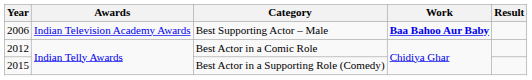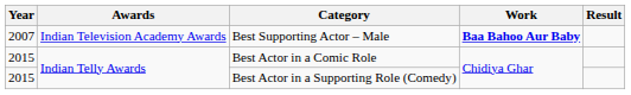 <table class="wikitable">
 <tr>
 <th>Year</th>
 <th>Awards</th>
 <th>Category</th>
 <th>Work</th>
 <th>Result</th>
 </tr>
 <tr>
-<td>2006</td>
+<td>2007</td>
 <td><a href='#'>Indian Television Academy Awards</a></td>
 <td>Best Supporting Actor – Male</td>
 <td><strong><a href='#'>Baa Bahoo Aur Baby</a></strong></td>
 <td></td>
 </tr>
 <tr>
-<td>2012</td>
+<td>2015</td>
 <td rowspan="2"><a href='#'>Indian Telly Awards</a></td>
 <td>Best Actor in a Comic Role</td>
 <td rowspan="2"><a href='#'>Chidiya Ghar</a></td>
 <td></td>
 </tr>
 <tr>
 <td>2015</td>
 <td>Best Actor in a Supporting Role (Comedy)</td>
 <td></td>
 </tr>
 </table>
